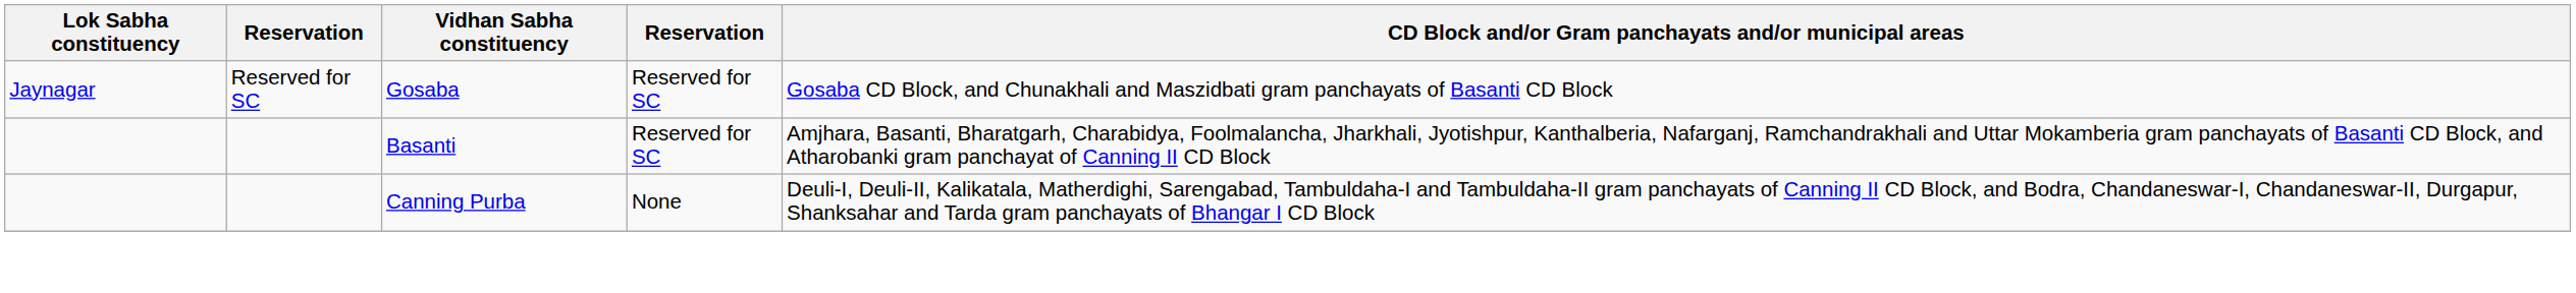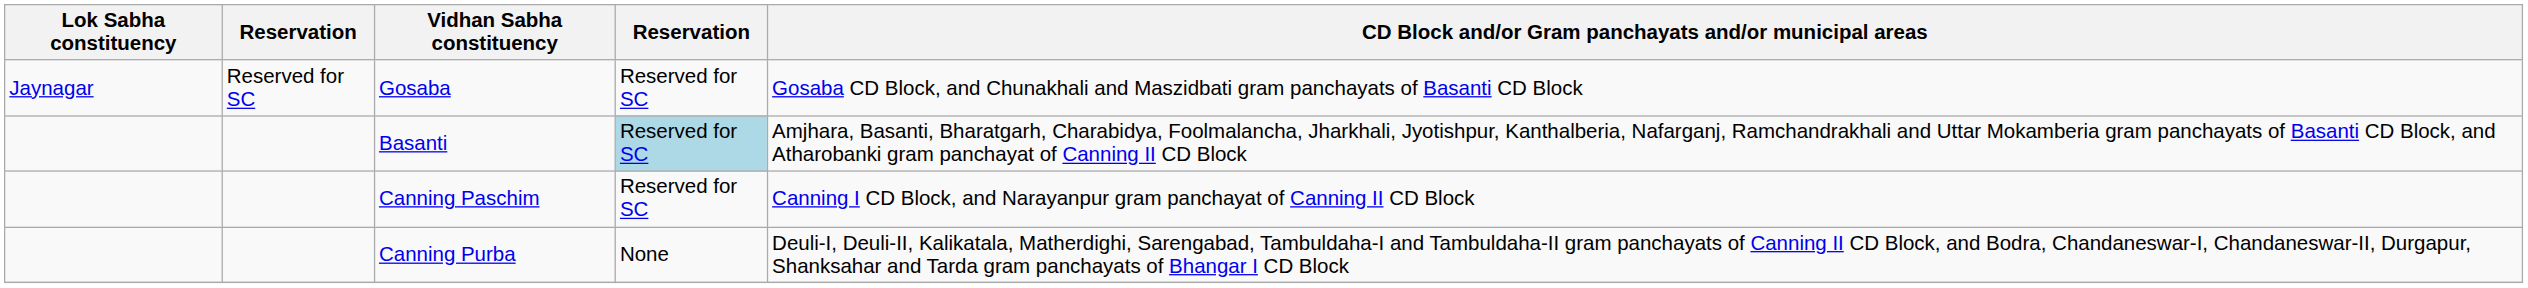 <table class="wikitable sortable">
 <tr>
 <th>Lok Sabha constituency</th>
 <th>Reservation</th>
 <th>Vidhan Sabha constituency</th>
 <th>Reservation</th>
 <th>CD Block and/or Gram panchayats and/or municipal areas</th>
 </tr>
 <tr>
 <td><a href='#'>Jaynagar</a></td>
 <td>Reserved for <a href='#'>SC</a></td>
 <td><a href='#'>Gosaba</a></td>
 <td>Reserved for <a href='#'>SC</a></td>
 <td><a href='#'>Gosaba</a> CD Block, and Chunakhali and Maszidbati gram panchayats of <a href='#'>Basanti</a> CD Block</td>
 </tr>
 <tr>
 <td></td>
 <td></td>
 <td><a href='#'>Basanti</a></td>
+<td style="background: lightblue;">Reserved for <a href='#'>SC</a></td>
+<td>Amjhara, Basanti, Bharatgarh, Charabidya, Foolmalancha, Jharkhali, Jyotishpur, Kanthalberia, Nafarganj, Ramchandrakhali and Uttar Mokamberia gram panchayats of <a href='#'>Basanti</a> CD Block, and Atharobanki gram panchayat of <a href='#'>Canning II</a> CD Block</td>
+</tr>
+<tr>
+<td></td>
+<td></td>
+<td><a href='#'>Canning Paschim</a></td>
 <td>Reserved for <a href='#'>SC</a></td>
-<td>Amjhara, Basanti, Bharatgarh, Charabidya, Foolmalancha, Jharkhali, Jyotishpur, Kanthalberia, Nafarganj, Ramchandrakhali and Uttar Mokamberia gram panchayats of <a href='#'>Basanti</a> CD Block, and Atharobanki gram panchayat of <a href='#'>Canning II</a> CD Block</td>
+<td><a href='#'>Canning I</a> CD Block, and Narayanpur gram panchayat of <a href='#'>Canning II</a> CD Block</td>
 </tr>
 <tr>
 <td></td>
 <td></td>
 <td><a href='#'>Canning Purba</a></td>
 <td>None</td>
 <td>Deuli-I, Deuli-II, Kalikatala, Matherdighi, Sarengabad, Tambuldaha-I and Tambuldaha-II gram panchayats of <a href='#'>Canning II</a> CD Block, and Bodra, Chandaneswar-I, Chandaneswar-II, Durgapur, Shanksahar and Tarda gram panchayats of <a href='#'>Bhangar I</a> CD Block</td>
 </tr>
 <tr>
 </tr>
 </table>
